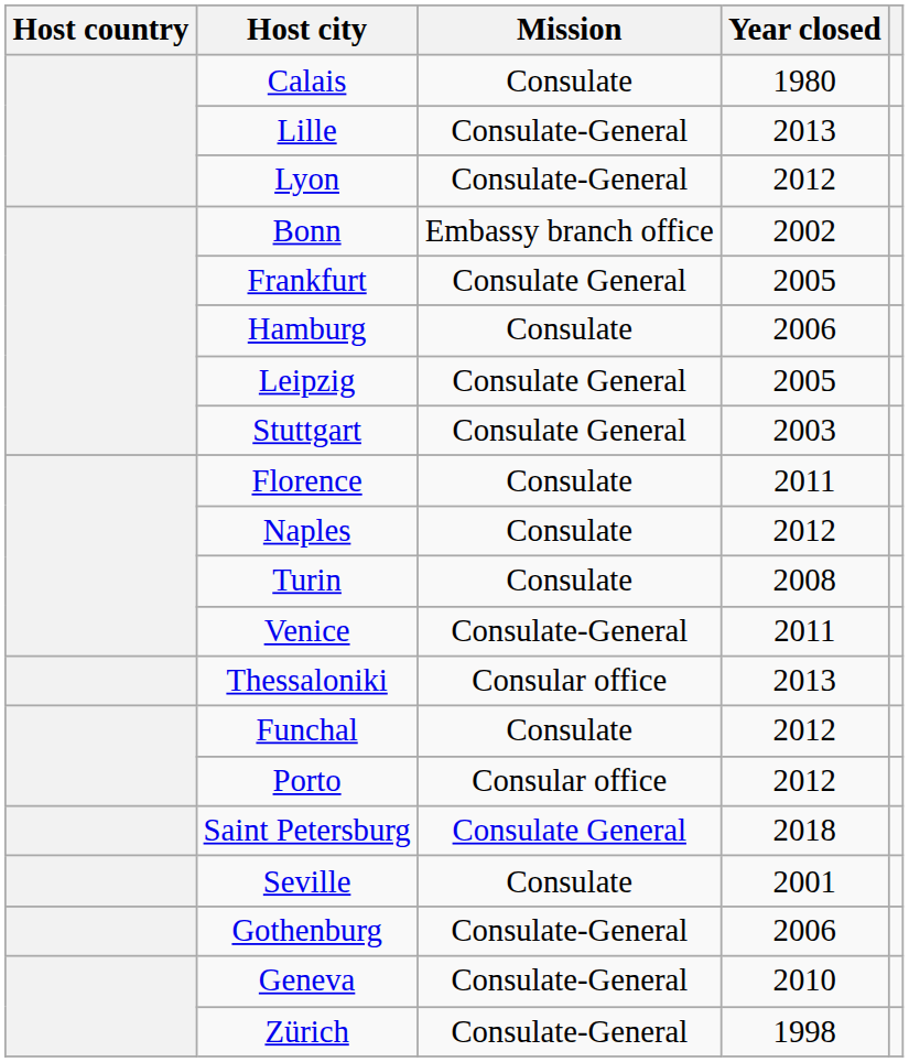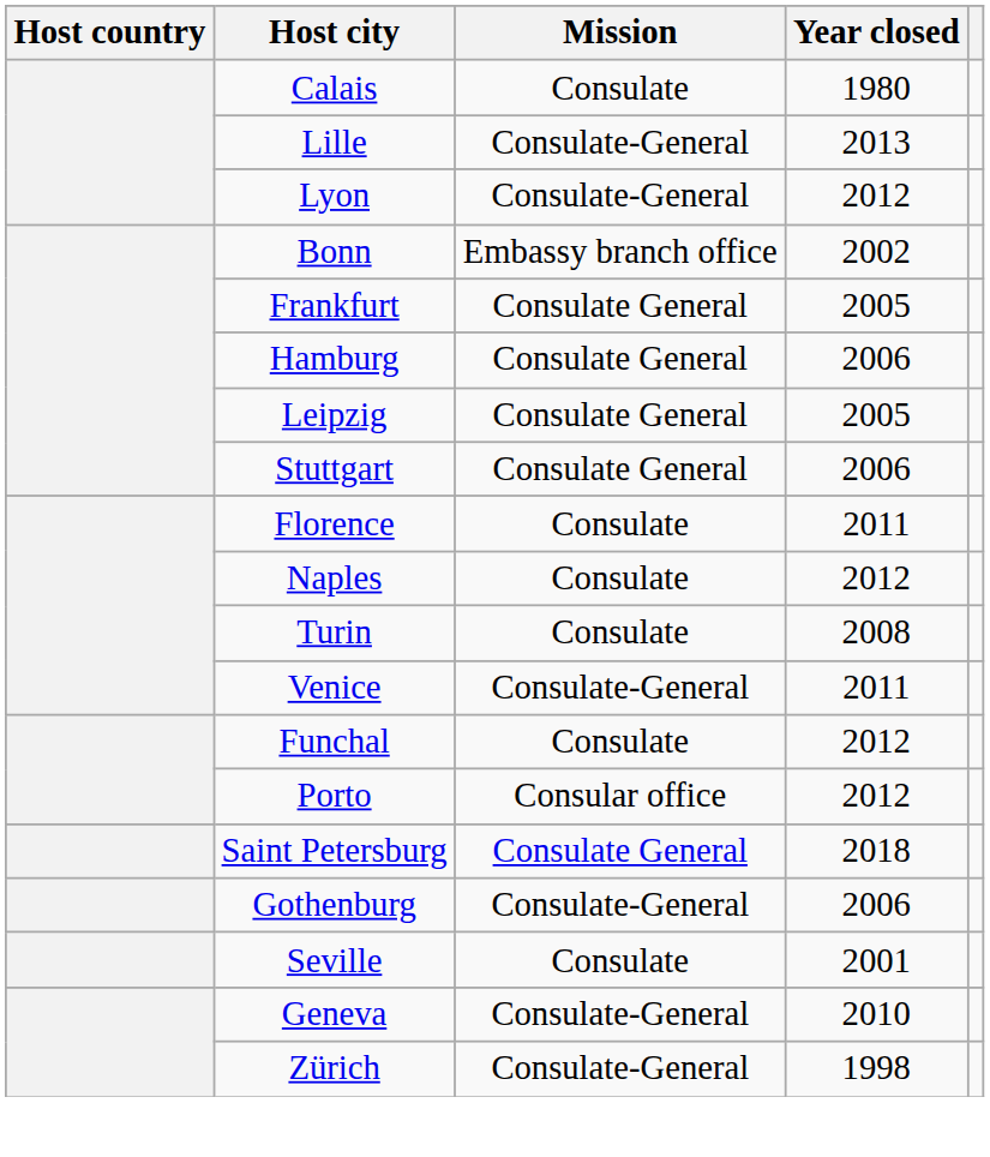 <table class="wikitable plainrowheaders" style="text-align:center;">
 <tr>
 <th scope="col">Host country</th>
 <th scope="col">Host city</th>
 <th scope="col">Mission</th>
 <th scope="col">Year closed</th>
 <th scope="col"></th>
 </tr>
 <tr>
 <th scope="row" rowspan="3"></th>
 <td><a href='#'>Calais</a></td>
 <td>Consulate</td>
 <td>1980</td>
 <td></td>
 </tr>
 <tr>
 <td><a href='#'>Lille</a></td>
 <td>Consulate-General</td>
 <td>2013</td>
 <td></td>
 </tr>
 <tr>
 <td><a href='#'>Lyon</a></td>
 <td>Consulate-General</td>
 <td>2012</td>
 <td></td>
 </tr>
 <tr>
 <th scope="row" rowspan="5"></th>
 <td><a href='#'>Bonn</a></td>
 <td>Embassy branch office</td>
 <td>2002</td>
 <td></td>
 </tr>
 <tr>
 <td><a href='#'>Frankfurt</a></td>
 <td>Consulate General</td>
 <td>2005</td>
 <td></td>
 </tr>
 <tr>
 <td><a href='#'>Hamburg</a></td>
-<td>Consulate</td>
+<td>Consulate General</td>
 <td>2006</td>
 <td></td>
 </tr>
 <tr>
 <td><a href='#'>Leipzig</a></td>
 <td>Consulate General</td>
 <td>2005</td>
 <td></td>
 </tr>
 <tr>
 <td><a href='#'>Stuttgart</a></td>
 <td>Consulate General</td>
-<td>2003</td>
+<td>2006</td>
 <td></td>
 </tr>
 <tr>
 <th scope="row" rowspan="4"></th>
 <td><a href='#'>Florence</a></td>
 <td>Consulate</td>
 <td>2011</td>
 <td></td>
 </tr>
 <tr>
 <td><a href='#'>Naples</a></td>
 <td>Consulate</td>
 <td>2012</td>
 <td></td>
 </tr>
 <tr>
 <td><a href='#'>Turin</a></td>
 <td>Consulate</td>
 <td>2008</td>
 <td></td>
 </tr>
 <tr>
 <td><a href='#'>Venice</a></td>
 <td>Consulate-General</td>
 <td>2011</td>
 <td></td>
 </tr>
 <tr>
-<th scope="row"></th>
-<td><a href='#'>Thessaloniki</a></td>
-<td>Consular office</td>
-<td>2013</td>
-<td></td>
-</tr>
-<tr>
 <th scope="row" rowspan="2"></th>
 <td><a href='#'>Funchal</a></td>
 <td>Consulate</td>
 <td>2012</td>
 <td></td>
 </tr>
 <tr>
 <td><a href='#'>Porto</a></td>
 <td>Consular office</td>
 <td>2012</td>
 <td></td>
 </tr>
 <tr>
 <th scope="row"></th>
 <td><a href='#'>Saint Petersburg</a></td>
 <td><a href='#'>Consulate General</a></td>
 <td>2018</td>
 <td></td>
 </tr>
 <tr>
 <th scope="row"></th>
-<td><a href='#'>Seville</a></td>
-<td>Consulate</td>
-<td>2001</td>
+<td><a href='#'>Gothenburg</a></td>
+<td>Consulate-General</td>
+<td>2006</td>
 <td></td>
 </tr>
 <tr>
 <th scope="row"></th>
-<td><a href='#'>Gothenburg</a></td>
-<td>Consulate-General</td>
-<td>2006</td>
+<td><a href='#'>Seville</a></td>
+<td>Consulate</td>
+<td>2001</td>
 <td></td>
 </tr>
 <tr>
 <th scope="row" rowspan="2"></th>
 <td><a href='#'>Geneva</a></td>
 <td>Consulate-General</td>
 <td>2010</td>
 <td></td>
 </tr>
 <tr>
 <td><a href='#'>Zürich</a></td>
 <td>Consulate-General</td>
 <td>1998</td>
 <td></td>
 </tr>
 </table>
